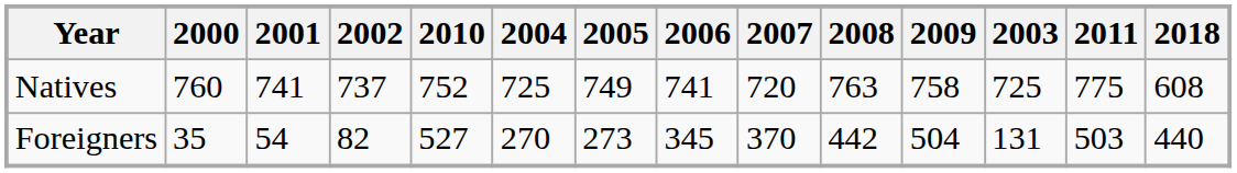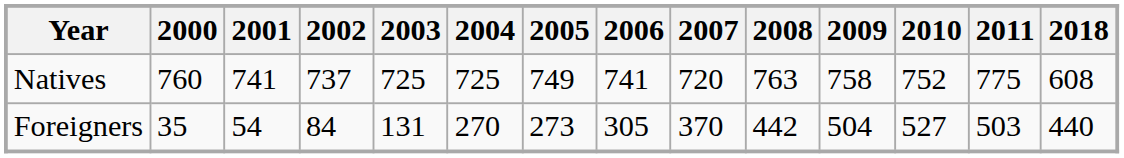 <table class="wikitable" style="border:2px solid darkgrey;">
 <tr>
 <th>Year</th>
 <th>2000</th>
 <th>2001</th>
 <th>2002</th>
-<th>2010</th>
+<th>2003</th>
 <th>2004</th>
 <th>2005</th>
 <th>2006</th>
 <th>2007</th>
 <th>2008</th>
 <th>2009</th>
-<th>2003</th>
+<th>2010</th>
 <th>2011</th>
 <th>2018</th>
 </tr>
 <tr>
 <td>Natives</td>
 <td>760</td>
 <td>741</td>
 <td>737</td>
-<td>752</td>
+<td>725</td>
 <td>725</td>
 <td>749</td>
 <td>741</td>
 <td>720</td>
 <td>763</td>
 <td>758</td>
-<td>725</td>
+<td>752</td>
 <td>775</td>
 <td>608</td>
 </tr>
 <tr>
 <td>Foreigners</td>
 <td>35</td>
 <td>54</td>
-<td>82</td>
-<td>527</td>
+<td>84</td>
+<td>131</td>
 <td>270</td>
 <td>273</td>
-<td>345</td>
+<td>305</td>
 <td>370</td>
 <td>442</td>
 <td>504</td>
-<td>131</td>
+<td>527</td>
 <td>503</td>
 <td>440</td>
 </tr>
 </table>
